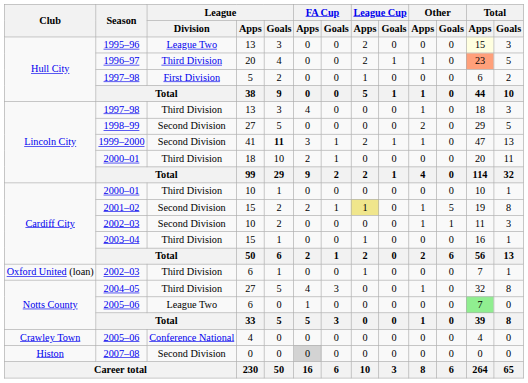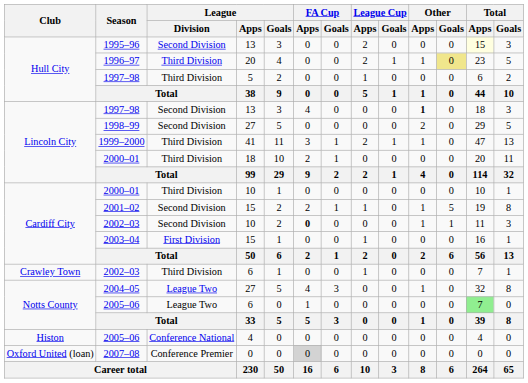 <table class="wikitable" style="text-align: center;">
 <tr>
 <th rowspan="2">Club</th>
 <th rowspan="2">Season</th>
 <th colspan="3">League</th>
 <th colspan="2"><a href='#'>FA Cup</a></th>
 <th colspan="2"><a href='#'>League Cup</a></th>
 <th colspan="2">Other</th>
 <th colspan="2">Total</th>
 </tr>
 <tr>
 <th>Division</th>
 <th>Apps</th>
 <th>Goals</th>
 <th>Apps</th>
 <th>Goals</th>
 <th>Apps</th>
 <th>Goals</th>
 <th>Apps</th>
 <th>Goals</th>
 <th>Apps</th>
 <th>Goals</th>
 </tr>
 <tr>
 <td rowspan="4"><a href='#'>Hull City</a></td>
 <td><a href='#'>1995–96</a></td>
-<td><a href='#'>League Two</a></td>
+<td><a href='#'>Second Division</a></td>
 <td>13</td>
 <td>3</td>
 <td>0</td>
 <td>0</td>
 <td>2</td>
 <td>0</td>
 <td>0</td>
 <td>0</td>
 <td style="background: lightyellow;">15</td>
 <td>3</td>
 </tr>
 <tr>
 <td><a href='#'>1996–97</a></td>
 <td><a href='#'>Third Division</a></td>
 <td>20</td>
 <td>4</td>
 <td>0</td>
 <td>0</td>
 <td>2</td>
 <td>1</td>
 <td>1</td>
-<td>0</td>
-<td style="background: lightsalmon;">23</td>
+<td style="background: khaki;">0</td>
+<td>23</td>
 <td>5</td>
 </tr>
 <tr>
 <td><a href='#'>1997–98</a></td>
-<td><a href='#'>First Division</a></td>
+<td>Third Division</td>
 <td>5</td>
 <td>2</td>
 <td>0</td>
 <td>0</td>
 <td>1</td>
 <td>0</td>
 <td>0</td>
 <td>0</td>
 <td>6</td>
 <td>2</td>
 </tr>
 <tr>
 <th colspan="2">Total</th>
 <th>38</th>
 <th>9</th>
 <th>0</th>
 <th>0</th>
 <th>5</th>
 <th>1</th>
 <th>1</th>
 <th>0</th>
 <th>44</th>
 <th>10</th>
 </tr>
 <tr>
 <td rowspan="5"><a href='#'>Lincoln City</a></td>
 <td><a href='#'>1997–98</a></td>
-<td>Third Division</td>
+<td>Second Division</td>
 <td>13</td>
 <td>3</td>
 <td>4</td>
 <td>0</td>
 <td>0</td>
 <td>0</td>
-<td>1</td>
+<td><strong>1</strong></td>
 <td>0</td>
 <td>18</td>
 <td>3</td>
 </tr>
 <tr>
 <td><a href='#'>1998–99</a></td>
 <td>Second Division</td>
 <td>27</td>
 <td>5</td>
 <td>0</td>
 <td>0</td>
 <td>0</td>
 <td>0</td>
 <td>2</td>
 <td>0</td>
 <td>29</td>
 <td>5</td>
 </tr>
 <tr>
 <td><a href='#'>1999–2000</a></td>
-<td>Second Division</td>
+<td>Third Division</td>
 <td>41</td>
-<td><strong>11</strong></td>
+<td>11</td>
 <td>3</td>
 <td>1</td>
 <td>2</td>
 <td>1</td>
 <td>1</td>
 <td>0</td>
 <td>47</td>
 <td>13</td>
 </tr>
 <tr>
 <td><a href='#'>2000–01</a></td>
 <td>Third Division</td>
 <td>18</td>
 <td>10</td>
 <td>2</td>
 <td>1</td>
 <td>0</td>
 <td>0</td>
 <td>0</td>
 <td>0</td>
 <td>20</td>
 <td>11</td>
 </tr>
 <tr>
 <th colspan="2">Total</th>
 <th>99</th>
 <th>29</th>
 <th>9</th>
 <th>2</th>
 <th>2</th>
 <th>1</th>
 <th>4</th>
 <th>0</th>
 <th>114</th>
 <th>32</th>
 </tr>
 <tr>
 <td rowspan="5"><a href='#'>Cardiff City</a></td>
 <td><a href='#'>2000–01</a></td>
 <td>Third Division</td>
 <td>10</td>
 <td>1</td>
 <td>0</td>
 <td>0</td>
 <td>0</td>
 <td>0</td>
 <td>0</td>
 <td>0</td>
 <td>10</td>
 <td>1</td>
 </tr>
 <tr>
 <td><a href='#'>2001–02</a></td>
 <td>Second Division</td>
 <td>15</td>
 <td>2</td>
 <td>2</td>
 <td>1</td>
-<td style="background: khaki;">1</td>
+<td>1</td>
 <td>0</td>
 <td>1</td>
 <td>5</td>
 <td>19</td>
 <td>8</td>
 </tr>
 <tr>
 <td><a href='#'>2002–03</a></td>
 <td>Second Division</td>
 <td>10</td>
 <td>2</td>
-<td>0</td>
+<td><strong>0</strong></td>
 <td>0</td>
 <td>0</td>
 <td>0</td>
 <td>1</td>
 <td>1</td>
 <td>11</td>
 <td>3</td>
 </tr>
 <tr>
 <td><a href='#'>2003–04</a></td>
-<td>Third Division</td>
+<td><a href='#'>First Division</a></td>
 <td>15</td>
 <td>1</td>
 <td>0</td>
 <td>0</td>
 <td>1</td>
 <td>0</td>
 <td>0</td>
 <td>0</td>
 <td>16</td>
 <td>1</td>
 </tr>
 <tr>
 <th colspan="2">Total</th>
 <th>50</th>
 <th>6</th>
 <th>2</th>
 <th>1</th>
 <th>2</th>
 <th>0</th>
 <th>2</th>
 <th>6</th>
 <th>56</th>
 <th>13</th>
 </tr>
 <tr>
-<td><a href='#'>Oxford United</a> (loan)</td>
+<td><a href='#'>Crawley Town</a></td>
 <td><a href='#'>2002–03</a></td>
 <td>Third Division</td>
 <td>6</td>
 <td>1</td>
 <td>0</td>
 <td>0</td>
 <td>1</td>
 <td>0</td>
 <td>0</td>
 <td>0</td>
 <td>7</td>
 <td>1</td>
 </tr>
 <tr>
 <td rowspan="3"><a href='#'>Notts County</a></td>
 <td><a href='#'>2004–05</a></td>
-<td>Third Division</td>
+<td><a href='#'>League Two</a></td>
 <td>27</td>
 <td>5</td>
 <td>4</td>
 <td>3</td>
 <td>0</td>
 <td>0</td>
 <td>1</td>
 <td>0</td>
 <td>32</td>
 <td>8</td>
 </tr>
 <tr>
 <td><a href='#'>2005–06</a></td>
 <td>League Two</td>
 <td>6</td>
 <td>0</td>
 <td>1</td>
 <td>0</td>
 <td>0</td>
 <td>0</td>
 <td>0</td>
 <td>0</td>
 <td style="background: lightgreen;">7</td>
 <td>0</td>
 </tr>
 <tr>
 <th colspan="2">Total</th>
 <th>33</th>
 <th>5</th>
 <th>5</th>
 <th>3</th>
 <th>0</th>
 <th>0</th>
 <th>1</th>
 <th>0</th>
 <th>39</th>
 <th>8</th>
 </tr>
 <tr>
-<td><a href='#'>Crawley Town</a></td>
+<td><a href='#'>Histon</a></td>
 <td><a href='#'>2005–06</a></td>
 <td><a href='#'>Conference National</a></td>
 <td>4</td>
 <td>0</td>
 <td>0</td>
 <td>0</td>
 <td>0</td>
 <td>0</td>
 <td>0</td>
 <td>0</td>
 <td>4</td>
 <td>0</td>
 </tr>
 <tr>
-<td><a href='#'>Histon</a></td>
+<td><a href='#'>Oxford United</a> (loan)</td>
 <td><a href='#'>2007–08</a></td>
-<td>Second Division</td>
+<td>Conference Premier</td>
 <td>0</td>
 <td>0</td>
 <td style="background: lightgrey;">0</td>
 <td>0</td>
 <td>0</td>
 <td>0</td>
 <td>0</td>
 <td>0</td>
 <td>0</td>
 <td>0</td>
 </tr>
 <tr>
 <th colspan="3">Career total</th>
 <th>230</th>
 <th>50</th>
 <th>16</th>
 <th>6</th>
 <th>10</th>
 <th>3</th>
 <th>8</th>
 <th>6</th>
 <th>264</th>
 <th>65</th>
 </tr>
 </table>
